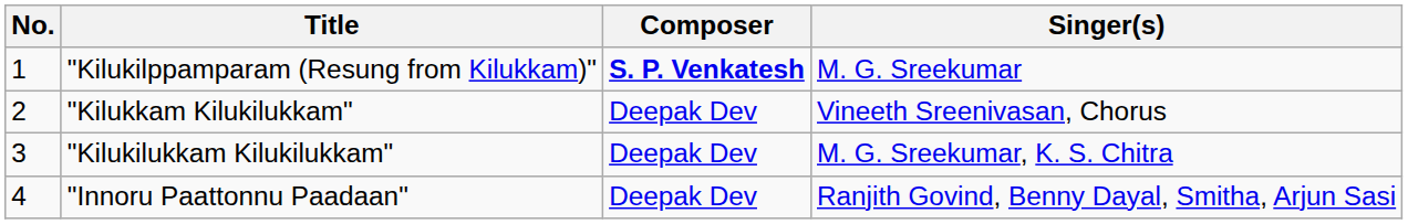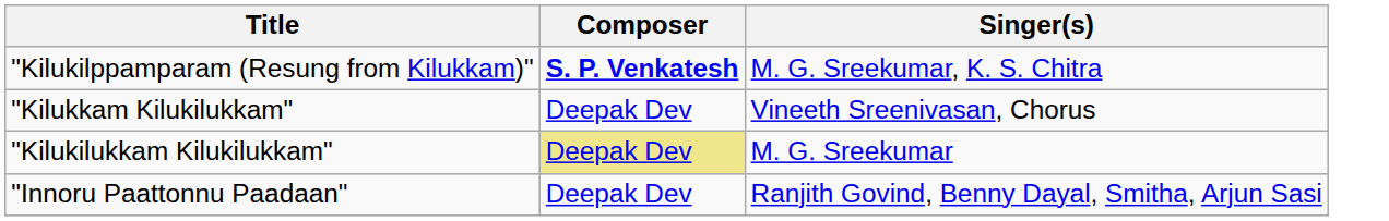 <table class="wikitable">
 <tr>
-<th>No.</th>
 <th>Title</th>
 <th>Composer</th>
 <th>Singer(s)</th>
 </tr>
 <tr>
-<td>1</td>
 <td>"Kilukilppamparam (Resung from <a href='#'>Kilukkam</a>)"</td>
 <td><strong><a href='#'>S. P. Venkatesh</a></strong></td>
-<td><a href='#'>M. G. Sreekumar</a></td>
+<td><a href='#'>M. G. Sreekumar</a>, <a href='#'>K. S. Chitra</a></td>
 </tr>
 <tr>
-<td>2</td>
 <td>"Kilukkam Kilukilukkam"</td>
 <td><a href='#'>Deepak Dev</a></td>
 <td><a href='#'>Vineeth Sreenivasan</a>, Chorus</td>
 </tr>
 <tr>
-<td>3</td>
 <td>"Kilukilukkam Kilukilukkam"</td>
-<td><a href='#'>Deepak Dev</a></td>
-<td><a href='#'>M. G. Sreekumar</a>, <a href='#'>K. S. Chitra</a></td>
+<td style="background: khaki;"><a href='#'>Deepak Dev</a></td>
+<td><a href='#'>M. G. Sreekumar</a></td>
 </tr>
 <tr>
-<td>4</td>
 <td>"Innoru Paattonnu Paadaan"</td>
 <td><a href='#'>Deepak Dev</a></td>
 <td><a href='#'>Ranjith Govind</a>, <a href='#'>Benny Dayal</a>, <a href='#'>Smitha</a>, <a href='#'>Arjun Sasi</a></td>
 </tr>
 </table>
